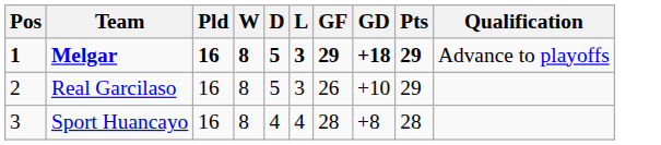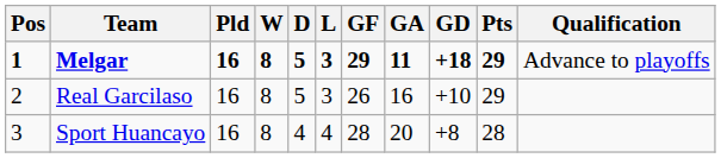 <table class="wikitable">
 <tr>
 <th><abbr>Pos</abbr></th>
 <th>Team</th>
 <th><abbr>Pld</abbr></th>
 <th><abbr>W</abbr></th>
 <th><abbr>D</abbr></th>
 <th><abbr>L</abbr></th>
 <th><abbr>GF</abbr></th>
+<th><abbr>GA</abbr></th>
 <th><abbr>GD</abbr></th>
 <th><abbr>Pts</abbr></th>
 <th><strong>Qualification</strong></th>
 </tr>
 <tr>
 <td><strong>1</strong></td>
 <td><a href='#'><strong>Melgar</strong></a></td>
 <td><strong>16</strong></td>
 <td><strong>8</strong></td>
 <td><strong>5</strong></td>
 <td><strong>3</strong></td>
 <td><strong>29</strong></td>
+<td><strong>11</strong></td>
 <td><strong>+18</strong></td>
 <td><strong>29</strong></td>
 <td>Advance to <a href='#'>playoffs</a></td>
 </tr>
 <tr>
 <td>2</td>
 <td><a href='#'>Real Garcilaso</a></td>
 <td>16</td>
 <td>8</td>
 <td>5</td>
 <td>3</td>
 <td>26</td>
+<td>16</td>
 <td>+10</td>
 <td>29</td>
 <td></td>
 </tr>
 <tr>
 <td>3</td>
 <td><a href='#'>Sport Huancayo</a></td>
 <td>16</td>
 <td>8</td>
 <td>4</td>
 <td>4</td>
 <td>28</td>
+<td>20</td>
 <td>+8</td>
 <td>28</td>
 <td></td>
 </tr>
 </table>
